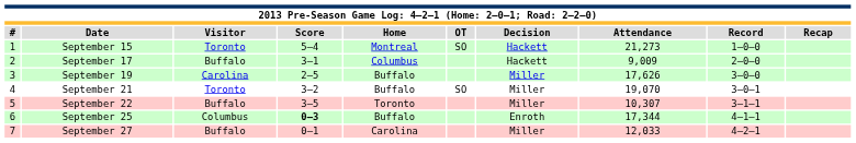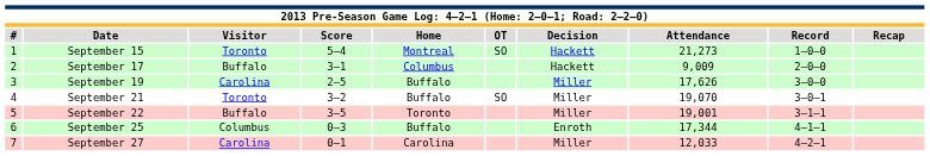 <table class="toccolours collapsible collapsed"  style="width:90%; clear:both; margin:1.5em auto; text-align:center;">
 <tr>
 <th colspan=10 style="background:#fff; border-top:#002E62 5px solid; border-bottom:#FDBB2F 5px solid;">2013 Pre-Season Game Log: 4–2–1 (Home: 2–0–1; Road: 2–2–0)</th>
 </tr>
 <tr style="text-align:center; background:#ddd;">
 <th>#</th>
 <th>Date</th>
 <th>Visitor</th>
 <th>Score</th>
 <th>Home</th>
 <th>OT</th>
 <th>Decision</th>
 <th>Attendance</th>
 <th>Record</th>
 <th>Recap</th>
 </tr>
 <tr style="text-align:center; background:#cfc;">
 <td>1</td>
 <td>September 15</td>
 <td><a href='#'>Toronto</a></td>
 <td>5–4</td>
 <td><a href='#'>Montreal</a></td>
 <td>SO</td>
 <td><a href='#'>Hackett</a></td>
 <td>21,273</td>
 <td>1–0–0</td>
 <td></td>
 </tr>
 <tr style="text-align:center; background:#cfc;">
 <td>2</td>
 <td>September 17</td>
 <td>Buffalo</td>
 <td>3–1</td>
 <td><a href='#'>Columbus</a></td>
 <td></td>
 <td>Hackett</td>
 <td>9,009</td>
 <td>2–0–0</td>
 <td></td>
 </tr>
 <tr style="text-align:center; background:#cfc;">
 <td>3</td>
 <td>September 19</td>
 <td><a href='#'>Carolina</a></td>
 <td>2–5</td>
 <td>Buffalo</td>
 <td></td>
 <td><a href='#'>Miller</a></td>
 <td>17,626</td>
 <td>3–0–0</td>
 <td></td>
 </tr>
 <tr style="text-align:center; background:#fff;">
 <td>4</td>
 <td>September 21</td>
 <td><a href='#'>Toronto</a></td>
 <td>3–2</td>
 <td>Buffalo</td>
 <td>SO</td>
 <td>Miller</td>
 <td>19,070</td>
 <td>3–0–1</td>
 <td></td>
 </tr>
 <tr style="text-align:center; background:#fcc;">
 <td>5</td>
 <td>September 22</td>
 <td>Buffalo</td>
 <td>3–5</td>
 <td>Toronto</td>
 <td></td>
 <td>Miller</td>
-<td>10,307</td>
+<td>19,001</td>
 <td>3–1–1</td>
 <td></td>
 </tr>
 <tr style="text-align:center; background:#cfc;">
 <td>6</td>
 <td>September 25</td>
 <td>Columbus</td>
-<td><strong>0–3</strong></td>
+<td>0–3</td>
 <td>Buffalo</td>
 <td></td>
 <td>Enroth</td>
 <td>17,344</td>
 <td>4–1–1</td>
 <td></td>
 </tr>
 <tr style="text-align:center; background:#fcc;">
 <td>7</td>
 <td>September 27</td>
-<td>Buffalo</td>
+<td><a href='#'>Carolina</a></td>
 <td>0–1</td>
 <td>Carolina</td>
 <td></td>
 <td>Miller</td>
 <td>12,033</td>
 <td>4–2–1</td>
 <td></td>
 </tr>
 </table>
